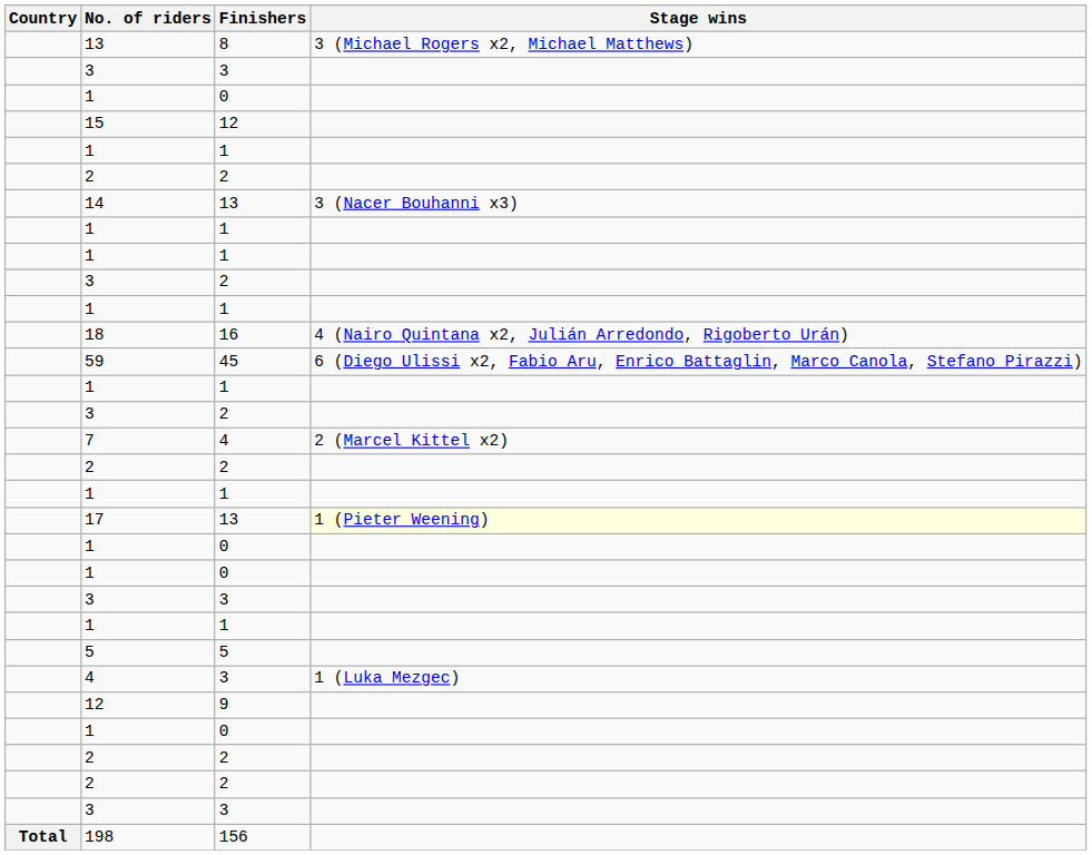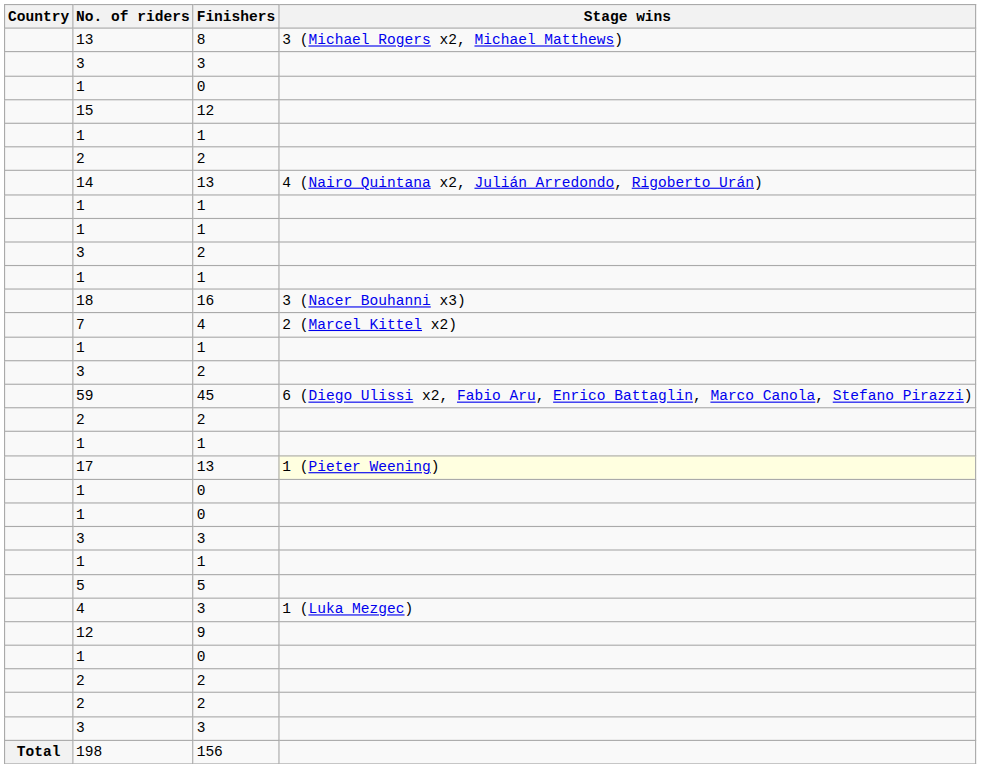 <table class="wikitable sortable">
 <tr>
 <th><strong>Country</strong></th>
 <th><strong>No. of riders</strong></th>
 <th><strong>Finishers</strong></th>
 <th><strong>Stage wins</strong></th>
 </tr>
 <tr>
 <td></td>
 <td>13</td>
 <td>8</td>
 <td>3 (<a href='#'>Michael Rogers</a> x2, <a href='#'>Michael Matthews</a>)</td>
 </tr>
 <tr>
 <td></td>
 <td>3</td>
 <td>3</td>
 <td></td>
 </tr>
 <tr>
 <td></td>
 <td>1</td>
 <td>0</td>
 <td></td>
 </tr>
 <tr>
 <td></td>
 <td>15</td>
 <td>12</td>
 <td></td>
 </tr>
 <tr>
 <td></td>
 <td>1</td>
 <td>1</td>
 <td></td>
 </tr>
 <tr>
 <td></td>
 <td>2</td>
 <td>2</td>
 <td></td>
 </tr>
 <tr>
 <td></td>
 <td>14</td>
 <td>13</td>
-<td>3 (<a href='#'>Nacer Bouhanni</a> x3)</td>
+<td>4 (<a href='#'>Nairo Quintana</a> x2, <a href='#'>Julián Arredondo</a>, <a href='#'>Rigoberto Urán</a>)</td>
 </tr>
 <tr>
 <td></td>
 <td>1</td>
 <td>1</td>
 <td></td>
 </tr>
 <tr>
 <td></td>
 <td>1</td>
 <td>1</td>
 <td></td>
 </tr>
 <tr>
 <td></td>
 <td>3</td>
 <td>2</td>
 <td></td>
 </tr>
 <tr>
 <td></td>
 <td>1</td>
 <td>1</td>
 <td></td>
 </tr>
 <tr>
 <td></td>
 <td>18</td>
 <td>16</td>
-<td>4 (<a href='#'>Nairo Quintana</a> x2, <a href='#'>Julián Arredondo</a>, <a href='#'>Rigoberto Urán</a>)</td>
+<td>3 (<a href='#'>Nacer Bouhanni</a> x3)</td>
 </tr>
 <tr>
 <td></td>
-<td>59</td>
-<td>45</td>
-<td>6 (<a href='#'>Diego Ulissi</a> x2, <a href='#'>Fabio Aru</a>, <a href='#'>Enrico Battaglin</a>, <a href='#'>Marco Canola</a>, <a href='#'>Stefano Pirazzi</a>)</td>
+<td>7</td>
+<td>4</td>
+<td>2 (<a href='#'>Marcel Kittel</a> x2)</td>
 </tr>
 <tr>
 <td></td>
 <td>1</td>
 <td>1</td>
 <td></td>
 </tr>
 <tr>
 <td></td>
 <td>3</td>
 <td>2</td>
 <td></td>
 </tr>
 <tr>
 <td></td>
-<td>7</td>
-<td>4</td>
-<td>2 (<a href='#'>Marcel Kittel</a> x2)</td>
+<td>59</td>
+<td>45</td>
+<td>6 (<a href='#'>Diego Ulissi</a> x2, <a href='#'>Fabio Aru</a>, <a href='#'>Enrico Battaglin</a>, <a href='#'>Marco Canola</a>, <a href='#'>Stefano Pirazzi</a>)</td>
 </tr>
 <tr>
 <td></td>
 <td>2</td>
 <td>2</td>
 <td></td>
 </tr>
 <tr>
 <td></td>
 <td>1</td>
 <td>1</td>
 <td></td>
 </tr>
 <tr>
 <td></td>
 <td>17</td>
 <td>13</td>
 <td style="background: lightyellow;">1 (<a href='#'>Pieter Weening</a>)</td>
 </tr>
 <tr>
 <td></td>
 <td>1</td>
 <td>0</td>
 <td></td>
 </tr>
 <tr>
 <td></td>
 <td>1</td>
 <td>0</td>
 <td></td>
 </tr>
 <tr>
 <td></td>
 <td>3</td>
 <td>3</td>
 <td></td>
 </tr>
 <tr>
 <td></td>
 <td>1</td>
 <td>1</td>
 <td></td>
 </tr>
 <tr>
 <td></td>
 <td>5</td>
 <td>5</td>
 <td></td>
 </tr>
 <tr>
 <td></td>
 <td>4</td>
 <td>3</td>
 <td>1 (<a href='#'>Luka Mezgec</a>)</td>
 </tr>
 <tr>
 <td></td>
 <td>12</td>
 <td>9</td>
 <td></td>
 </tr>
 <tr>
 <td></td>
 <td>1</td>
 <td>0</td>
 <td></td>
 </tr>
 <tr>
 <td></td>
 <td>2</td>
 <td>2</td>
 <td></td>
 </tr>
 <tr>
 <td></td>
 <td>2</td>
 <td>2</td>
 <td></td>
 </tr>
 <tr>
 <td></td>
 <td>3</td>
 <td>3</td>
 <td></td>
 </tr>
 <tr>
 <th>Total</th>
 <td>198</td>
 <td>156</td>
 <td></td>
 </tr>
 </table>
